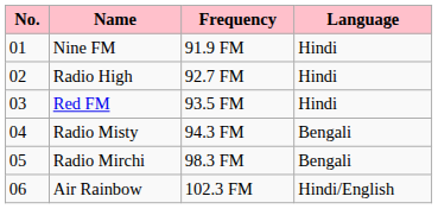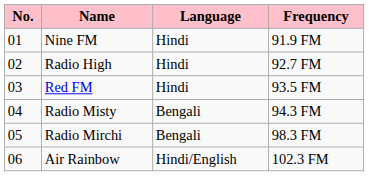 <table class="wikitable"  style="font-size:95%; width:30%;">
 <tr>
 <th style="background:Pink; color:Black; text-align:center;">No.</th>
 <th style="background:Pink; color:Black; text-align:center;">Name</th>
+<th style="background:Pink; color:Black; text-align:center;">Language</th>
 <th style="background:Pink; color:Black; text-align:center;">Frequency</th>
-<th style="background:Pink; color:Black; text-align:center;">Language</th>
 </tr>
 <tr>
 <td>01</td>
 <td>Nine FM</td>
+<td>Hindi</td>
 <td>91.9 FM</td>
-<td>Hindi</td>
 </tr>
 <tr>
 <td>02</td>
 <td>Radio High</td>
+<td>Hindi</td>
 <td>92.7 FM</td>
-<td>Hindi</td>
 </tr>
 <tr>
 <td>03</td>
 <td><a href='#'>Red FM</a></td>
+<td>Hindi</td>
 <td>93.5 FM</td>
-<td>Hindi</td>
 </tr>
 <tr>
 <td>04</td>
 <td>Radio Misty</td>
+<td>Bengali</td>
 <td>94.3 FM</td>
-<td>Bengali</td>
 </tr>
 <tr>
 <td>05</td>
 <td>Radio Mirchi</td>
+<td>Bengali</td>
 <td>98.3 FM</td>
-<td>Bengali</td>
 </tr>
 <tr>
 <td>06</td>
 <td>Air Rainbow</td>
+<td>Hindi/English</td>
 <td>102.3 FM</td>
-<td>Hindi/English</td>
 </tr>
 </table>
